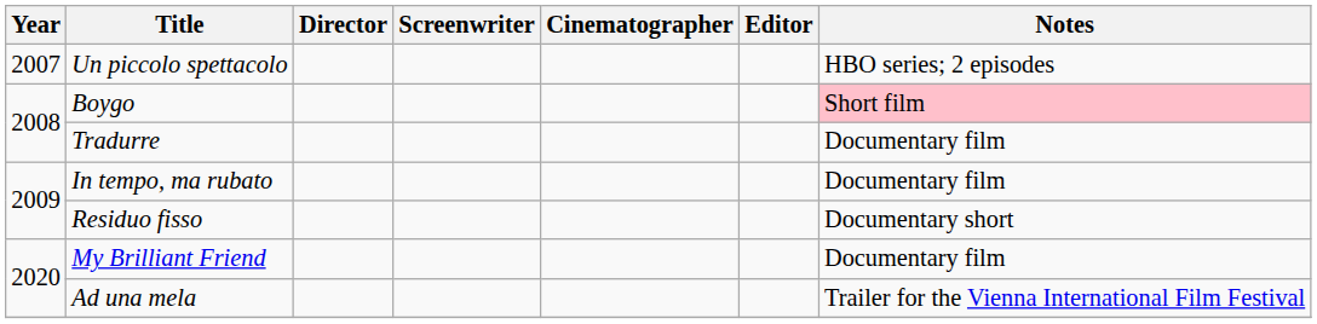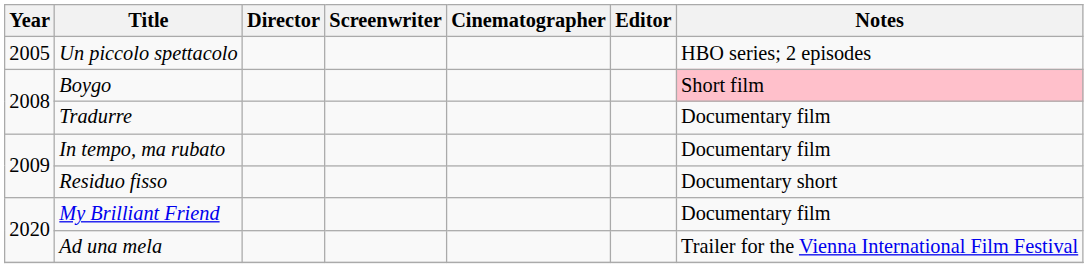 <table class="wikitable unsortable">
 <tr>
 <th>Year</th>
 <th>Title</th>
 <th>Director</th>
 <th>Screenwriter</th>
 <th>Cinematographer</th>
 <th>Editor</th>
 <th>Notes</th>
 </tr>
 <tr>
-<td align="center">2007</td>
+<td align="center">2005</td>
 <td align="left"><em>Un piccolo spettacolo</em></td>
 <td></td>
 <td></td>
 <td></td>
 <td></td>
 <td>HBO series; 2 episodes</td>
 </tr>
 <tr>
 <td rowspan="2" align="center">2008</td>
 <td align="left"><em>Boygo</em></td>
 <td></td>
 <td></td>
 <td></td>
 <td></td>
 <td style="background: pink;">Short film</td>
 </tr>
 <tr>
 <td align="left"><em>Tradurre</em></td>
 <td></td>
 <td></td>
 <td></td>
 <td></td>
 <td>Documentary film</td>
 </tr>
 <tr>
 <td rowspan="2" align="center">2009</td>
 <td align="left"><em>In tempo, ma rubato</em></td>
 <td></td>
 <td></td>
 <td></td>
 <td></td>
 <td>Documentary film</td>
 </tr>
 <tr>
 <td align="left"><em>Residuo fisso</em></td>
 <td></td>
 <td></td>
 <td></td>
 <td></td>
 <td>Documentary short</td>
 </tr>
 <tr>
 <td rowspan="2" align="center">2020</td>
 <td align="left"><em><a href='#'>My Brilliant Friend</a></em></td>
 <td></td>
 <td></td>
 <td></td>
 <td></td>
 <td>Documentary film</td>
 </tr>
 <tr>
 <td><em>Ad una mela</em></td>
 <td></td>
 <td></td>
 <td></td>
 <td></td>
 <td>Trailer for the <a href='#'>Vienna International Film Festival</a></td>
 </tr>
 <tr>
 </tr>
 </table>
